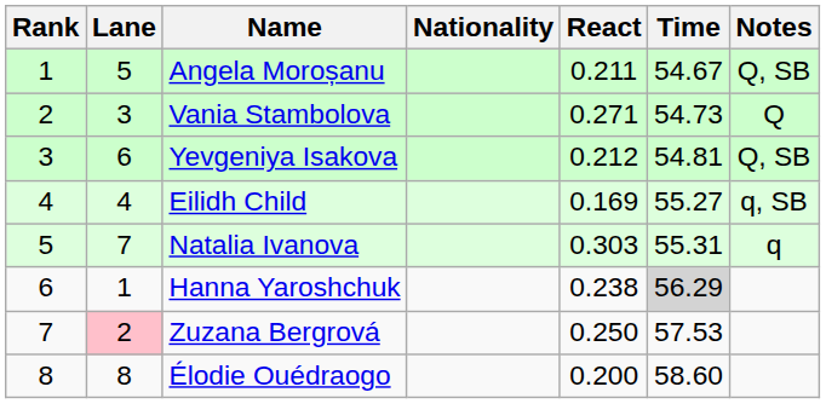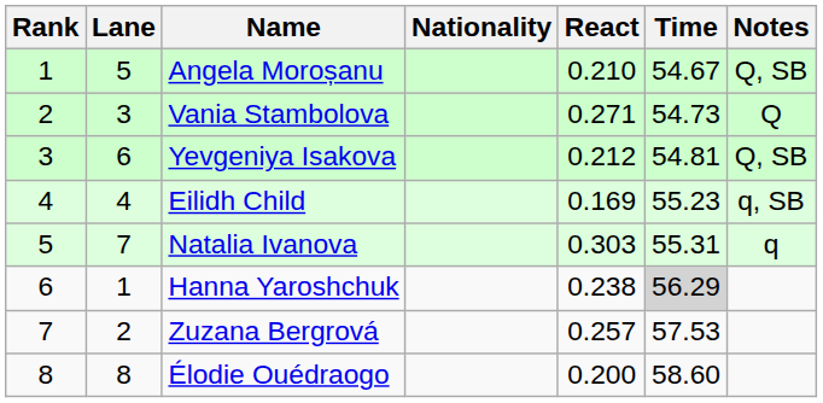 <table class="wikitable sortable" style="text-align:center">
 <tr>
 <th>Rank</th>
 <th>Lane</th>
 <th>Name</th>
 <th>Nationality</th>
 <th>React</th>
 <th>Time</th>
 <th>Notes</th>
 </tr>
 <tr bgcolor=ccffcc>
 <td>1</td>
 <td>5</td>
 <td align="left"><a href='#'>Angela Moroșanu</a></td>
 <td align=left></td>
-<td>0.211</td>
+<td>0.210</td>
 <td>54.67</td>
 <td>Q, SB</td>
 </tr>
 <tr bgcolor=ccffcc>
 <td>2</td>
 <td>3</td>
 <td align="left"><a href='#'>Vania Stambolova</a></td>
 <td align=left></td>
 <td>0.271</td>
 <td>54.73</td>
 <td>Q</td>
 </tr>
 <tr bgcolor=ccffcc>
 <td>3</td>
 <td>6</td>
 <td align="left"><a href='#'>Yevgeniya Isakova</a></td>
 <td align=left></td>
 <td>0.212</td>
 <td>54.81</td>
 <td>Q, SB</td>
 </tr>
 <tr bgcolor=ddffdd>
 <td>4</td>
 <td>4</td>
 <td align="left"><a href='#'>Eilidh Child</a></td>
 <td align=left></td>
 <td>0.169</td>
-<td>55.27</td>
+<td>55.23</td>
 <td>q, SB</td>
 </tr>
 <tr bgcolor=ddffdd>
 <td>5</td>
 <td>7</td>
 <td align="left"><a href='#'>Natalia Ivanova</a></td>
 <td align=left></td>
 <td>0.303</td>
 <td>55.31</td>
 <td>q</td>
 </tr>
 <tr>
 <td>6</td>
 <td>1</td>
 <td align="left"><a href='#'>Hanna Yaroshchuk</a></td>
 <td align=left></td>
 <td>0.238</td>
 <td style="background: lightgrey;">56.29</td>
 <td></td>
 </tr>
 <tr>
 <td>7</td>
-<td style="background: pink;">2</td>
+<td>2</td>
 <td align="left"><a href='#'>Zuzana Bergrová</a></td>
 <td align=left></td>
-<td>0.250</td>
+<td>0.257</td>
 <td>57.53</td>
 <td></td>
 </tr>
 <tr>
 <td>8</td>
 <td>8</td>
 <td align="left"><a href='#'>Élodie Ouédraogo</a></td>
 <td align=left></td>
 <td>0.200</td>
 <td>58.60</td>
 <td></td>
 </tr>
 </table>
